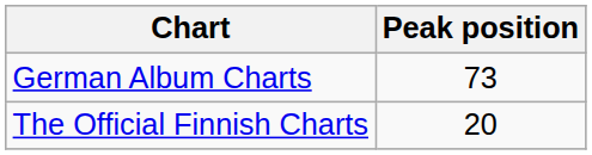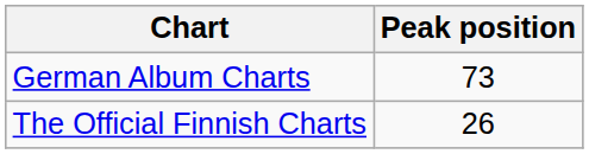 <table class="wikitable">
 <tr>
 <th>Chart</th>
 <th>Peak position</th>
 </tr>
 <tr>
 <td><a href='#'>German Album Charts</a></td>
 <td align="center">73</td>
 </tr>
 <tr>
 <td><a href='#'>The Official Finnish Charts</a></td>
-<td align="center">20</td>
+<td align="center">26</td>
 </tr>
 </table>
